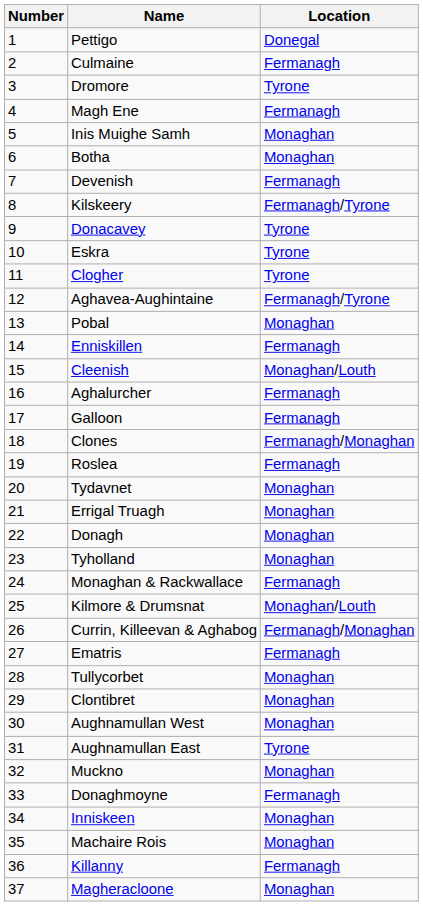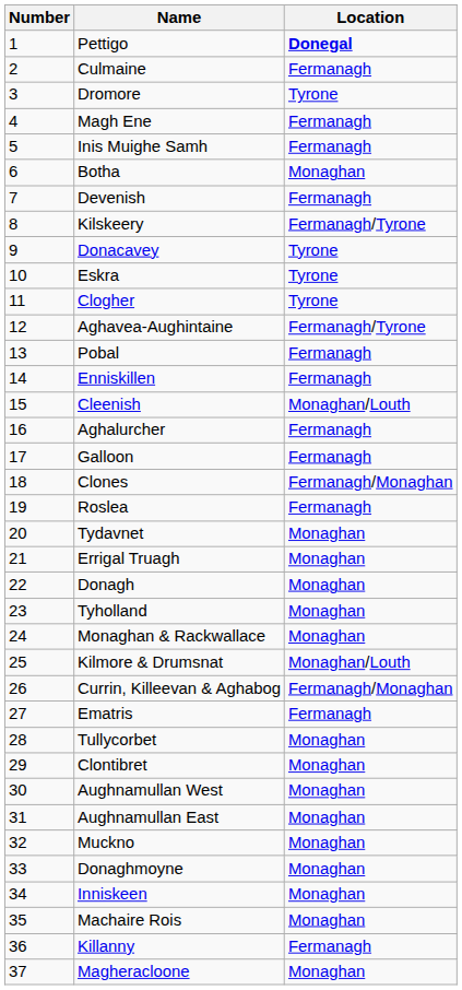 <table class="wikitable">
 <tr>
 <th>Number</th>
 <th>Name</th>
 <th>Location</th>
 </tr>
 <tr>
 <td>1</td>
 <td>Pettigo</td>
-<td><a href='#'>Donegal</a></td>
+<td><strong><a href='#'>Donegal</a></strong></td>
 </tr>
 <tr>
 <td>2</td>
 <td>Culmaine</td>
 <td><a href='#'>Fermanagh</a></td>
 </tr>
 <tr>
 <td>3</td>
 <td>Dromore</td>
 <td><a href='#'>Tyrone</a></td>
 </tr>
 <tr>
 <td>4</td>
 <td>Magh Ene</td>
 <td><a href='#'>Fermanagh</a></td>
 </tr>
 <tr>
 <td>5</td>
 <td>Inis Muighe Samh</td>
-<td><a href='#'>Monaghan</a></td>
+<td><a href='#'>Fermanagh</a></td>
 </tr>
 <tr>
 <td>6</td>
 <td>Botha</td>
 <td><a href='#'>Monaghan</a></td>
 </tr>
 <tr>
 <td>7</td>
 <td>Devenish</td>
 <td><a href='#'>Fermanagh</a></td>
 </tr>
 <tr>
 <td>8</td>
 <td>Kilskeery</td>
 <td><a href='#'>Fermanagh</a>/<a href='#'>Tyrone</a></td>
 </tr>
 <tr>
 <td>9</td>
 <td><a href='#'>Donacavey</a></td>
 <td><a href='#'>Tyrone</a></td>
 </tr>
 <tr>
 <td>10</td>
 <td>Eskra</td>
 <td><a href='#'>Tyrone</a></td>
 </tr>
 <tr>
 <td>11</td>
 <td><a href='#'>Clogher</a></td>
 <td><a href='#'>Tyrone</a></td>
 </tr>
 <tr>
 <td>12</td>
 <td>Aghavea-Aughintaine</td>
 <td><a href='#'>Fermanagh</a>/<a href='#'>Tyrone</a></td>
 </tr>
 <tr>
 <td>13</td>
 <td>Pobal</td>
-<td><a href='#'>Monaghan</a></td>
+<td><a href='#'>Fermanagh</a></td>
 </tr>
 <tr>
 <td>14</td>
 <td><a href='#'>Enniskillen</a></td>
 <td><a href='#'>Fermanagh</a></td>
 </tr>
 <tr>
 <td>15</td>
 <td><a href='#'>Cleenish</a></td>
 <td><a href='#'>Monaghan</a>/<a href='#'>Louth</a></td>
 </tr>
 <tr>
 <td>16</td>
 <td>Aghalurcher</td>
 <td><a href='#'>Fermanagh</a></td>
 </tr>
 <tr>
 <td>17</td>
 <td>Galloon</td>
 <td><a href='#'>Fermanagh</a></td>
 </tr>
 <tr>
 <td>18</td>
 <td>Clones</td>
 <td><a href='#'>Fermanagh</a>/<a href='#'>Monaghan</a></td>
 </tr>
 <tr>
 <td>19</td>
 <td>Roslea</td>
 <td><a href='#'>Fermanagh</a></td>
 </tr>
 <tr>
 <td>20</td>
 <td>Tydavnet</td>
 <td><a href='#'>Monaghan</a></td>
 </tr>
 <tr>
 <td>21</td>
 <td>Errigal Truagh</td>
 <td><a href='#'>Monaghan</a></td>
 </tr>
 <tr>
 <td>22</td>
 <td>Donagh</td>
 <td><a href='#'>Monaghan</a></td>
 </tr>
 <tr>
 <td>23</td>
 <td>Tyholland</td>
 <td><a href='#'>Monaghan</a></td>
 </tr>
 <tr>
 <td>24</td>
 <td>Monaghan & Rackwallace</td>
-<td><a href='#'>Fermanagh</a></td>
+<td><a href='#'>Monaghan</a></td>
 </tr>
 <tr>
 <td>25</td>
 <td>Kilmore & Drumsnat</td>
 <td><a href='#'>Monaghan</a>/<a href='#'>Louth</a></td>
 </tr>
 <tr>
 <td>26</td>
 <td>Currin, Killeevan & Aghabog</td>
 <td><a href='#'>Fermanagh</a>/<a href='#'>Monaghan</a></td>
 </tr>
 <tr>
 <td>27</td>
 <td>Ematris</td>
 <td><a href='#'>Fermanagh</a></td>
 </tr>
 <tr>
 <td>28</td>
 <td>Tullycorbet</td>
 <td><a href='#'>Monaghan</a></td>
 </tr>
 <tr>
 <td>29</td>
 <td>Clontibret</td>
 <td><a href='#'>Monaghan</a></td>
 </tr>
 <tr>
 <td>30</td>
 <td>Aughnamullan West</td>
 <td><a href='#'>Monaghan</a></td>
 </tr>
 <tr>
 <td>31</td>
 <td>Aughnamullan East</td>
-<td><a href='#'>Tyrone</a></td>
+<td><a href='#'>Monaghan</a></td>
 </tr>
 <tr>
 <td>32</td>
 <td>Muckno</td>
 <td><a href='#'>Monaghan</a></td>
 </tr>
 <tr>
 <td>33</td>
 <td>Donaghmoyne</td>
-<td><a href='#'>Fermanagh</a></td>
+<td><a href='#'>Monaghan</a></td>
 </tr>
 <tr>
 <td>34</td>
 <td><a href='#'>Inniskeen</a></td>
 <td><a href='#'>Monaghan</a></td>
 </tr>
 <tr>
 <td>35</td>
 <td>Machaire Rois</td>
 <td><a href='#'>Monaghan</a></td>
 </tr>
 <tr>
 <td>36</td>
 <td><a href='#'>Killanny</a></td>
 <td><a href='#'>Fermanagh</a></td>
 </tr>
 <tr>
 <td>37</td>
 <td><a href='#'>Magheracloone</a></td>
 <td><a href='#'>Monaghan</a></td>
 </tr>
 </table>
